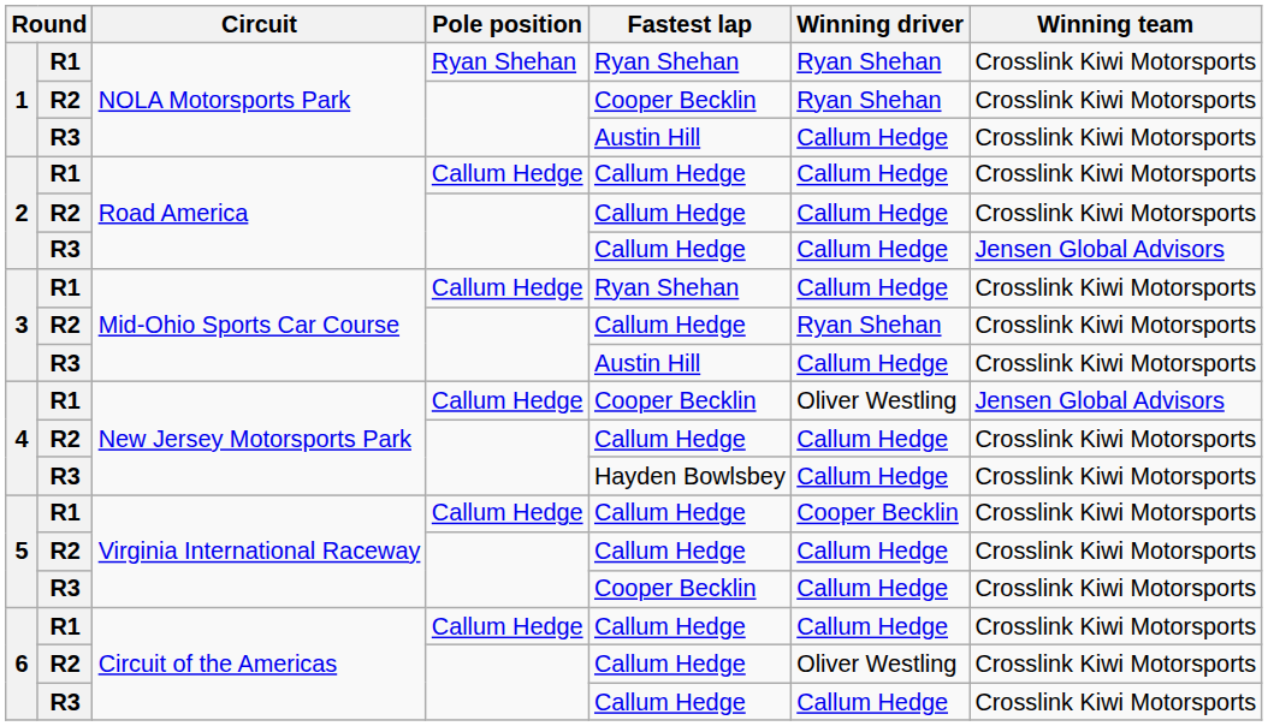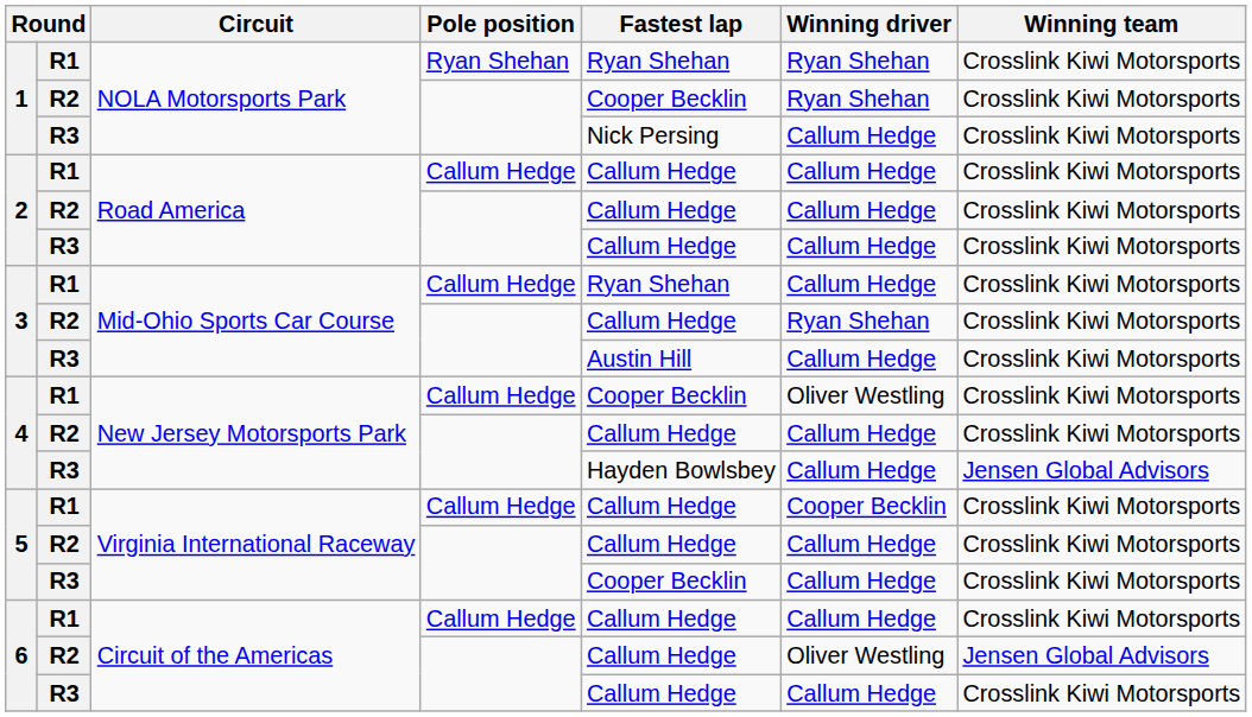 <table class="wikitable" style="font-size:85%;">
 <tr>
 <th colspan="2">Round</th>
 <th>Circuit</th>
 <th>Pole position</th>
 <th>Fastest lap</th>
 <th>Winning driver</th>
 <th>Winning team</th>
 </tr>
 <tr>
 <th rowspan="3">1</th>
 <th>R1</th>
 <td rowspan="3"><a href='#'>NOLA Motorsports Park</a></td>
 <td> <a href='#'>Ryan Shehan</a></td>
 <td> <a href='#'>Ryan Shehan</a></td>
 <td> <a href='#'>Ryan Shehan</a></td>
 <td> Crosslink Kiwi Motorsports</td>
 </tr>
 <tr>
 <th>R2</th>
 <td rowspan="2"></td>
 <td> <a href='#'>Cooper Becklin</a></td>
 <td> <a href='#'>Ryan Shehan</a></td>
 <td> Crosslink Kiwi Motorsports</td>
 </tr>
 <tr>
 <th>R3</th>
-<td> <a href='#'>Austin Hill</a></td>
+<td> Nick Persing</td>
 <td> <a href='#'>Callum Hedge</a></td>
 <td> Crosslink Kiwi Motorsports</td>
 </tr>
 <tr>
 <th rowspan="3">2</th>
 <th>R1</th>
 <td rowspan="3"><a href='#'>Road America</a></td>
 <td> <a href='#'>Callum Hedge</a></td>
 <td> <a href='#'>Callum Hedge</a></td>
 <td> <a href='#'>Callum Hedge</a></td>
 <td> Crosslink Kiwi Motorsports</td>
 </tr>
 <tr>
 <th>R2</th>
 <td rowspan="2"></td>
 <td> <a href='#'>Callum Hedge</a></td>
 <td> <a href='#'>Callum Hedge</a></td>
 <td> Crosslink Kiwi Motorsports</td>
 </tr>
 <tr>
 <th>R3</th>
 <td> <a href='#'>Callum Hedge</a></td>
 <td> <a href='#'>Callum Hedge</a></td>
-<td> <a href='#'>Jensen Global Advisors</a></td>
+<td> Crosslink Kiwi Motorsports</td>
 </tr>
 <tr>
 <th rowspan="3">3</th>
 <th>R1</th>
 <td rowspan="3"><a href='#'>Mid-Ohio Sports Car Course</a></td>
 <td> <a href='#'>Callum Hedge</a></td>
 <td> <a href='#'>Ryan Shehan</a></td>
 <td> <a href='#'>Callum Hedge</a></td>
 <td> Crosslink Kiwi Motorsports</td>
 </tr>
 <tr>
 <th>R2</th>
 <td rowspan="2"></td>
 <td> <a href='#'>Callum Hedge</a></td>
 <td> <a href='#'>Ryan Shehan</a></td>
 <td> Crosslink Kiwi Motorsports</td>
 </tr>
 <tr>
 <th>R3</th>
 <td> <a href='#'>Austin Hill</a></td>
 <td> <a href='#'>Callum Hedge</a></td>
 <td> Crosslink Kiwi Motorsports</td>
 </tr>
 <tr>
 <th rowspan="3">4</th>
 <th>R1</th>
 <td rowspan="3" nowrap><a href='#'>New Jersey Motorsports Park</a></td>
 <td nowrap> <a href='#'>Callum Hedge</a></td>
 <td> <a href='#'>Cooper Becklin</a></td>
 <td nowrap> Oliver Westling</td>
-<td> <a href='#'>Jensen Global Advisors</a></td>
+<td> Crosslink Kiwi Motorsports</td>
 </tr>
 <tr>
 <th>R2</th>
 <td rowspan="2"></td>
 <td> <a href='#'>Callum Hedge</a></td>
 <td> <a href='#'>Callum Hedge</a></td>
 <td nowrap> Crosslink Kiwi Motorsports</td>
 </tr>
 <tr>
 <th>R3</th>
 <td nowrap> Hayden Bowlsbey</td>
 <td> <a href='#'>Callum Hedge</a></td>
-<td> Crosslink Kiwi Motorsports</td>
+<td> <a href='#'>Jensen Global Advisors</a></td>
 </tr>
 <tr>
 <th rowspan="3">5</th>
 <th>R1</th>
 <td rowspan="3"><a href='#'>Virginia International Raceway</a></td>
 <td> <a href='#'>Callum Hedge</a></td>
 <td> <a href='#'>Callum Hedge</a></td>
 <td> <a href='#'>Cooper Becklin</a></td>
 <td> Crosslink Kiwi Motorsports</td>
 </tr>
 <tr>
 <th>R2</th>
 <td rowspan="2"></td>
 <td> <a href='#'>Callum Hedge</a></td>
 <td> <a href='#'>Callum Hedge</a></td>
 <td> Crosslink Kiwi Motorsports</td>
 </tr>
 <tr>
 <th>R3</th>
 <td> <a href='#'>Cooper Becklin</a></td>
 <td> <a href='#'>Callum Hedge</a></td>
 <td> Crosslink Kiwi Motorsports</td>
 </tr>
 <tr>
 <th rowspan="3">6</th>
 <th>R1</th>
 <td rowspan="3"><a href='#'>Circuit of the Americas</a></td>
 <td> <a href='#'>Callum Hedge</a></td>
 <td> <a href='#'>Callum Hedge</a></td>
 <td> <a href='#'>Callum Hedge</a></td>
 <td> Crosslink Kiwi Motorsports</td>
 </tr>
 <tr>
 <th>R2</th>
 <td rowspan="2"></td>
 <td> <a href='#'>Callum Hedge</a></td>
 <td> Oliver Westling</td>
-<td> Crosslink Kiwi Motorsports</td>
+<td> <a href='#'>Jensen Global Advisors</a></td>
 </tr>
 <tr>
 <th>R3</th>
 <td> <a href='#'>Callum Hedge</a></td>
 <td> <a href='#'>Callum Hedge</a></td>
 <td> Crosslink Kiwi Motorsports</td>
 </tr>
 </table>
